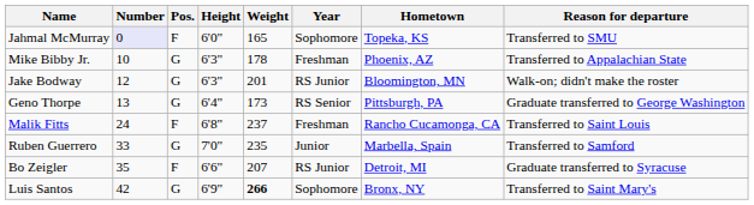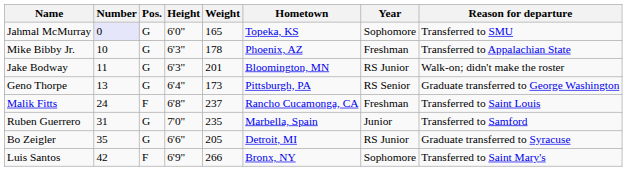 <table class="wikitable sortable" border="1">
 <tr>
 <th>Name</th>
 <th>Number</th>
 <th>Pos.</th>
 <th>Height</th>
 <th>Weight</th>
+<th>Hometown</th>
 <th>Year</th>
-<th>Hometown</th>
 <th class="unsortable">Reason for departure</th>
 </tr>
 <tr>
 <td>Jahmal McMurray</td>
 <td style="background: lavender;">0</td>
-<td>F</td>
+<td>G</td>
 <td>6'0"</td>
 <td>165</td>
+<td><a href='#'>Topeka, KS</a></td>
 <td>Sophomore</td>
-<td><a href='#'>Topeka, KS</a></td>
 <td>Transferred to <a href='#'>SMU</a></td>
 </tr>
 <tr>
 <td>Mike Bibby Jr.</td>
 <td>10</td>
 <td>G</td>
 <td>6'3"</td>
 <td>178</td>
+<td><a href='#'>Phoenix, AZ</a></td>
 <td>Freshman</td>
-<td><a href='#'>Phoenix, AZ</a></td>
 <td>Transferred to <a href='#'>Appalachian State</a></td>
 </tr>
 <tr>
 <td>Jake Bodway</td>
-<td>12</td>
+<td>11</td>
 <td>G</td>
 <td>6'3"</td>
 <td>201</td>
+<td><a href='#'>Bloomington, MN</a></td>
 <td>RS Junior</td>
-<td><a href='#'>Bloomington, MN</a></td>
 <td>Walk-on; didn't make the roster</td>
 </tr>
 <tr>
 <td>Geno Thorpe</td>
 <td>13</td>
 <td>G</td>
 <td>6'4"</td>
 <td>173</td>
+<td><a href='#'>Pittsburgh, PA</a></td>
 <td>RS Senior</td>
-<td><a href='#'>Pittsburgh, PA</a></td>
 <td>Graduate transferred to <a href='#'>George Washington</a></td>
 </tr>
 <tr>
 <td><a href='#'>Malik Fitts</a></td>
 <td>24</td>
 <td>F</td>
 <td>6'8"</td>
 <td>237</td>
+<td><a href='#'>Rancho Cucamonga, CA</a></td>
 <td>Freshman</td>
-<td><a href='#'>Rancho Cucamonga, CA</a></td>
 <td>Transferred to <a href='#'>Saint Louis</a></td>
 </tr>
 <tr>
 <td>Ruben Guerrero</td>
-<td>33</td>
+<td>31</td>
 <td>G</td>
 <td>7'0"</td>
 <td>235</td>
+<td><a href='#'>Marbella, Spain</a></td>
 <td>Junior</td>
-<td><a href='#'>Marbella, Spain</a></td>
 <td>Transferred to <a href='#'>Samford</a></td>
 </tr>
 <tr>
 <td>Bo Zeigler</td>
 <td>35</td>
-<td>F</td>
+<td>G</td>
 <td>6'6"</td>
-<td>207</td>
+<td>205</td>
+<td><a href='#'>Detroit, MI</a></td>
 <td>RS Junior</td>
-<td><a href='#'>Detroit, MI</a></td>
 <td>Graduate transferred to <a href='#'>Syracuse</a></td>
 </tr>
 <tr>
 <td>Luis Santos</td>
 <td>42</td>
-<td>G</td>
+<td>F</td>
 <td>6'9"</td>
-<td><strong>266</strong></td>
+<td>266</td>
+<td><a href='#'>Bronx, NY</a></td>
 <td>Sophomore</td>
-<td><a href='#'>Bronx, NY</a></td>
 <td>Transferred to <a href='#'>Saint Mary's</a></td>
 </tr>
 </table>
